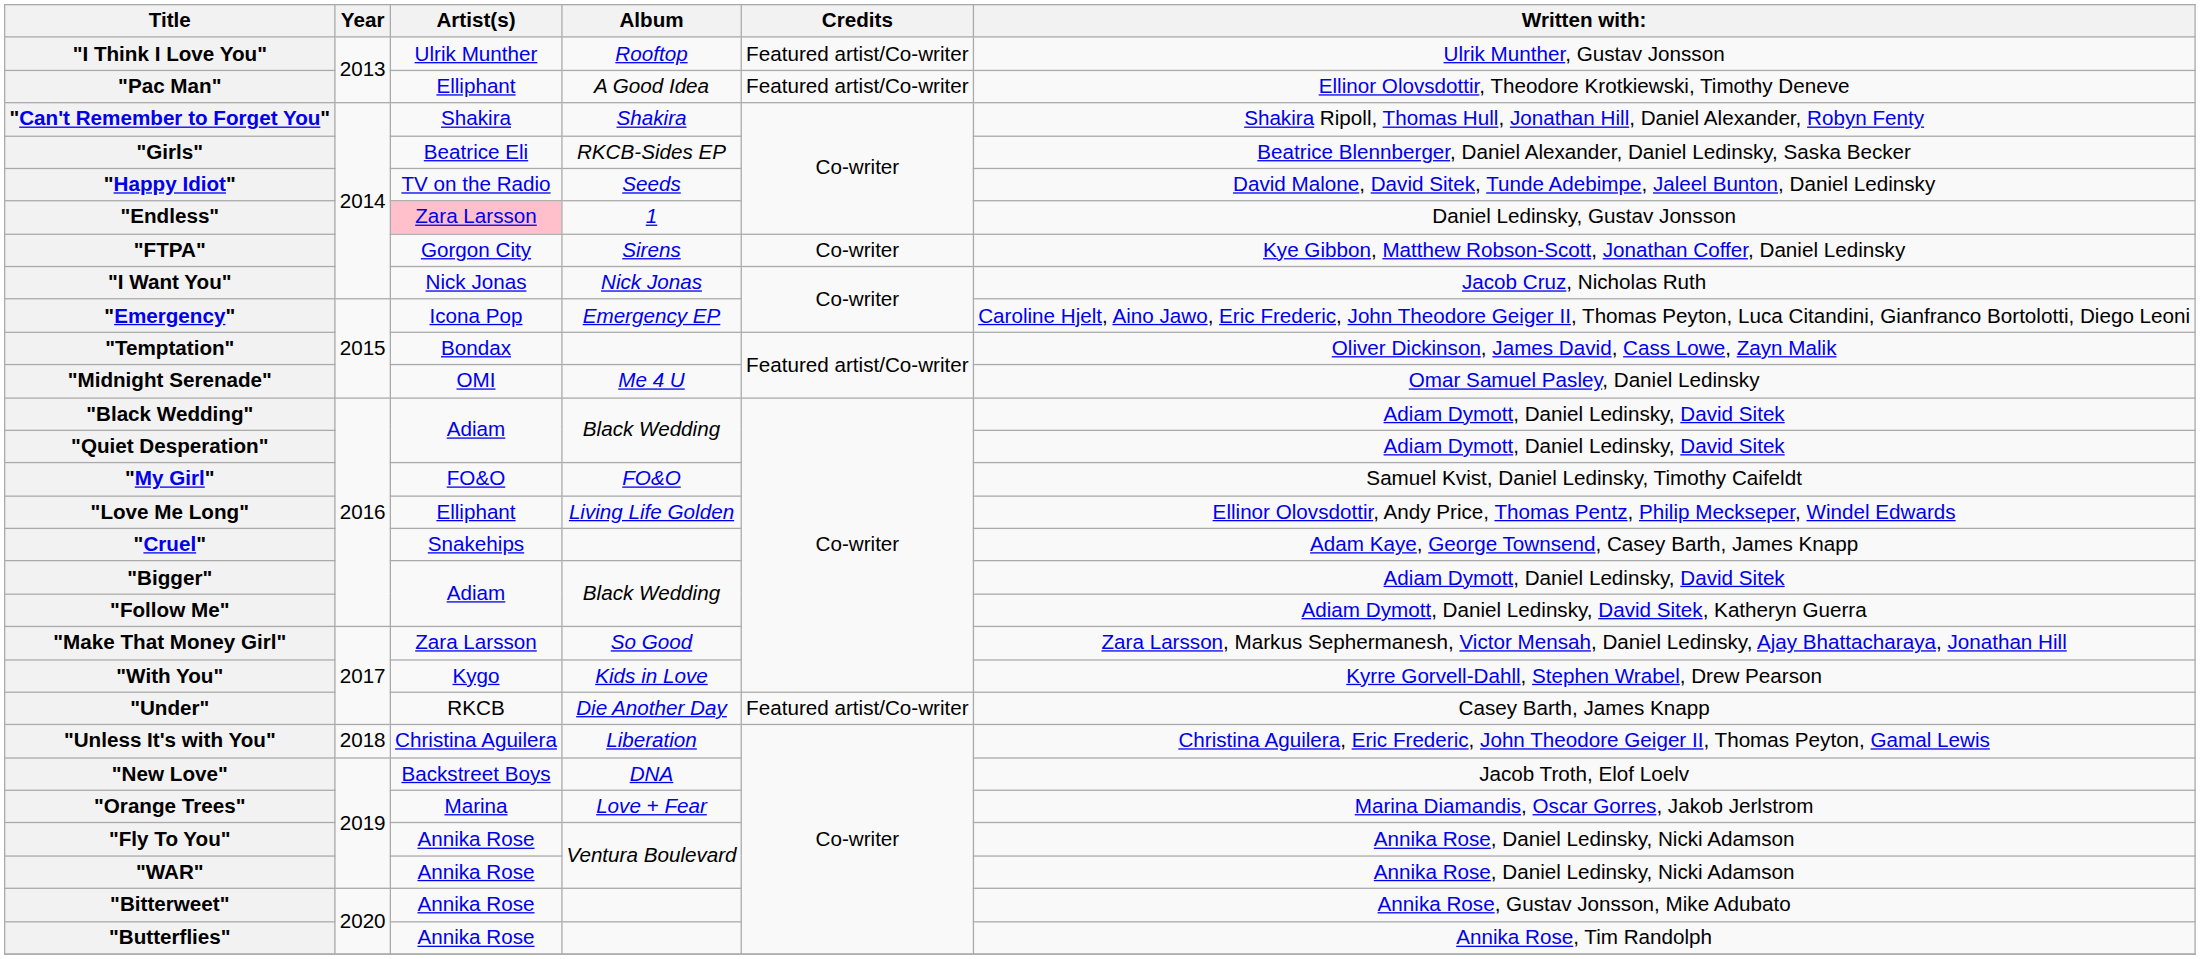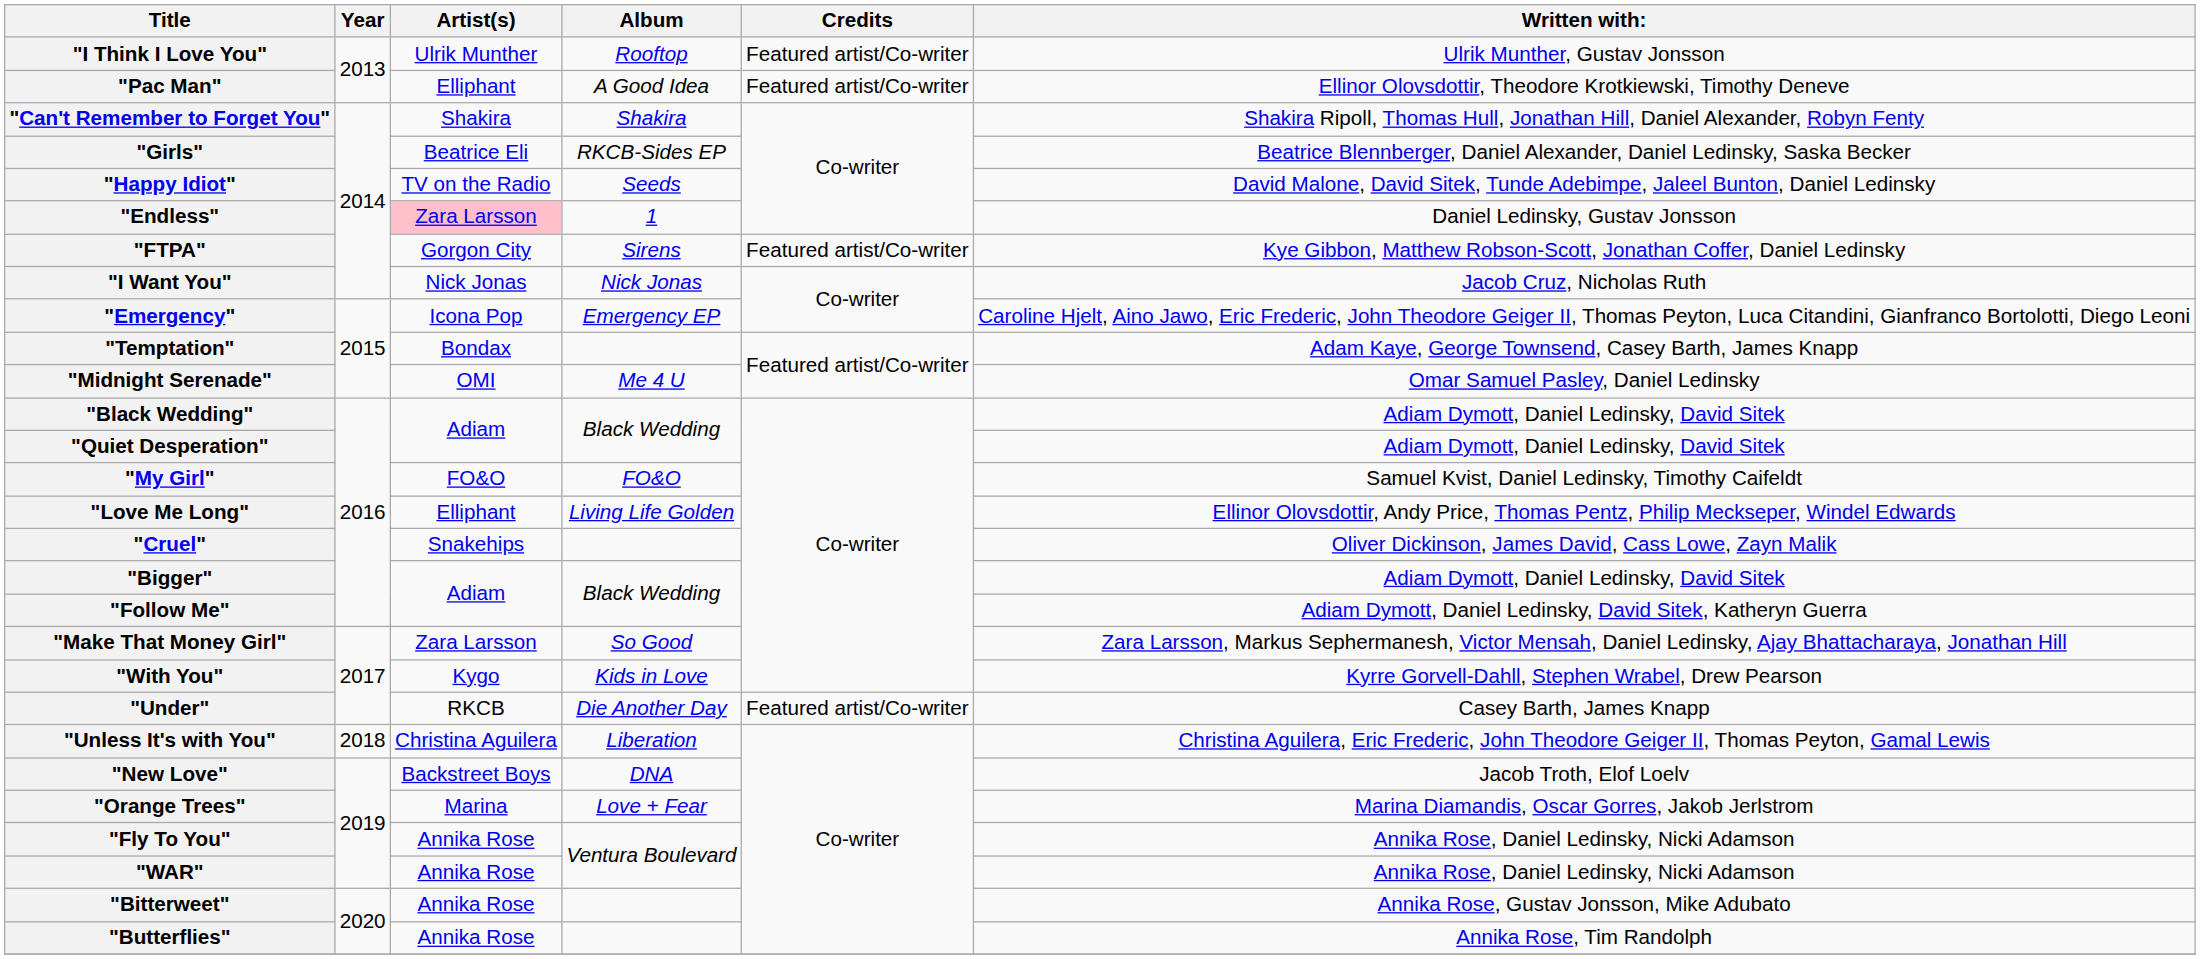 <table class="wikitable plainrowheaders" style="text-align:center;">
 <tr>
 <th scope="col">Title</th>
 <th scope="col">Year</th>
 <th scope="col">Artist(s)</th>
 <th scope="col">Album</th>
 <th scope="col">Credits</th>
 <th scope="col">Written with:</th>
 </tr>
 <tr>
 <th scope="row">"I Think I Love You"</th>
 <td rowspan="2">2013</td>
 <td><a href='#'>Ulrik Munther</a></td>
 <td><em><a href='#'>Rooftop</a></em></td>
 <td>Featured artist/Co-writer</td>
 <td><a href='#'>Ulrik Munther</a>, Gustav Jonsson</td>
 </tr>
 <tr>
 <th scope="row">"Pac Man"<br></th>
 <td><a href='#'>Elliphant</a></td>
 <td><em>A Good Idea</em></td>
 <td>Featured artist/Co-writer</td>
 <td><a href='#'>Ellinor Olovsdottir</a>, Theodore Krotkiewski, Timothy Deneve</td>
 </tr>
 <tr>
 <th scope="row">"<a href='#'>Can't Remember to Forget You</a>"<br></th>
 <td rowspan="6">2014</td>
 <td><a href='#'>Shakira</a></td>
 <td><em><a href='#'>Shakira</a></em></td>
 <td rowspan="4">Co-writer</td>
 <td><a href='#'>Shakira</a> Ripoll, <a href='#'>Thomas Hull</a>, <a href='#'>Jonathan Hill</a>, Daniel Alexander, <a href='#'>Robyn Fenty</a></td>
 </tr>
 <tr>
 <th scope="row">"Girls"</th>
 <td><a href='#'>Beatrice Eli</a></td>
 <td><em>RKCB-Sides EP</em></td>
 <td><a href='#'>Beatrice Blennberger</a>, Daniel Alexander, Daniel Ledinsky, Saska Becker</td>
 </tr>
 <tr>
 <th scope="row">"<a href='#'>Happy Idiot</a>"</th>
 <td><a href='#'>TV on the Radio</a></td>
 <td><em><a href='#'>Seeds</a></em></td>
 <td><a href='#'>David Malone</a>, <a href='#'>David Sitek</a>, <a href='#'>Tunde Adebimpe</a>, <a href='#'>Jaleel Bunton</a>, Daniel Ledinsky</td>
 </tr>
 <tr>
 <th scope="row">"Endless"</th>
 <td style="background: pink;"><a href='#'>Zara Larsson</a></td>
 <td><em><a href='#'>1</a></em></td>
 <td>Daniel Ledinsky, Gustav Jonsson</td>
 </tr>
 <tr>
 <th scope="row">"FTPA"<br></th>
 <td><a href='#'>Gorgon City</a></td>
 <td><em><a href='#'>Sirens</a></em></td>
-<td>Co-writer</td>
+<td>Featured artist/Co-writer</td>
 <td><a href='#'>Kye Gibbon</a>, <a href='#'>Matthew Robson-Scott</a>, <a href='#'>Jonathan Coffer</a>, Daniel Ledinsky</td>
 </tr>
 <tr>
 <th scope="row">"I Want You"</th>
 <td><a href='#'>Nick Jonas</a></td>
 <td><em><a href='#'>Nick Jonas</a></em></td>
 <td rowspan="2">Co-writer</td>
 <td><a href='#'>Jacob Cruz</a>, Nicholas Ruth</td>
 </tr>
 <tr>
 <th scope="row">"<a href='#'>Emergency</a>"</th>
 <td rowspan="3">2015</td>
 <td><a href='#'>Icona Pop</a></td>
 <td><em><a href='#'>Emergency EP</a></em></td>
 <td><a href='#'>Caroline Hjelt</a>, <a href='#'>Aino Jawo</a>, <a href='#'>Eric Frederic</a>, <a href='#'>John Theodore Geiger II</a>, Thomas Peyton, Luca Citandini, Gianfranco Bortolotti, Diego Leoni</td>
 </tr>
 <tr>
 <th scope="row">"Temptation"<br></th>
 <td><a href='#'>Bondax</a></td>
 <td></td>
 <td rowspan="2">Featured artist/Co-writer</td>
-<td><a href='#'>Oliver Dickinson</a>, <a href='#'>James David</a>, <a href='#'>Cass Lowe</a>, <a href='#'>Zayn Malik</a></td>
+<td><a href='#'>Adam Kaye</a>, <a href='#'>George Townsend</a>, Casey Barth, James Knapp</td>
 </tr>
 <tr>
 <th scope="row">"Midnight Serenade"<br></th>
 <td><a href='#'>OMI</a></td>
 <td><em><a href='#'>Me 4 U</a></em></td>
 <td><a href='#'>Omar Samuel Pasley</a>, Daniel Ledinsky</td>
 </tr>
 <tr>
 <th scope="row">"Black Wedding"</th>
 <td rowspan="7">2016</td>
 <td rowspan="2"><a href='#'>Adiam</a></td>
 <td rowspan="2"><em>Black Wedding</em></td>
 <td rowspan="9">Co-writer</td>
 <td><a href='#'>Adiam Dymott</a>, Daniel Ledinsky, <a href='#'>David Sitek</a></td>
 </tr>
 <tr>
 <th scope="row">"Quiet Desperation"</th>
 <td><a href='#'>Adiam Dymott</a>, Daniel Ledinsky, <a href='#'>David Sitek</a></td>
 </tr>
 <tr>
 <th scope="row">"<a href='#'>My Girl</a>"</th>
 <td><a href='#'>FO&O</a></td>
 <td><em><a href='#'>FO&O</a></em></td>
 <td>Samuel Kvist, Daniel Ledinsky, Timothy Caifeldt</td>
 </tr>
 <tr>
 <th scope="row">"Love Me Long"<br></th>
 <td><a href='#'>Elliphant</a></td>
 <td><em><a href='#'>Living Life Golden</a></em></td>
 <td><a href='#'>Ellinor Olovsdottir</a>, Andy Price, <a href='#'>Thomas Pentz</a>, <a href='#'>Philip Meckseper</a>, <a href='#'>Windel Edwards</a></td>
 </tr>
 <tr>
 <th scope="row">"<a href='#'>Cruel</a>"<br></th>
 <td><a href='#'>Snakehips</a></td>
 <td></td>
-<td><a href='#'>Adam Kaye</a>, <a href='#'>George Townsend</a>, Casey Barth, James Knapp</td>
+<td><a href='#'>Oliver Dickinson</a>, <a href='#'>James David</a>, <a href='#'>Cass Lowe</a>, <a href='#'>Zayn Malik</a></td>
 </tr>
 <tr>
 <th scope="row">"Bigger"</th>
 <td rowspan="2"><a href='#'>Adiam</a></td>
 <td rowspan="2"><em>Black Wedding</em></td>
 <td><a href='#'>Adiam Dymott</a>, Daniel Ledinsky, <a href='#'>David Sitek</a></td>
 </tr>
 <tr>
 <th scope="row">"Follow Me"</th>
 <td><a href='#'>Adiam Dymott</a>, Daniel Ledinsky, <a href='#'>David Sitek</a>, Katheryn Guerra</td>
 </tr>
 <tr>
 <th scope="row">"Make That Money Girl"</th>
 <td rowspan="3">2017</td>
 <td><a href='#'>Zara Larsson</a></td>
 <td><em><a href='#'>So Good</a></em></td>
 <td><a href='#'>Zara Larsson</a>, Markus Sephermanesh, <a href='#'>Victor Mensah</a>, Daniel Ledinsky, <a href='#'>Ajay Bhattacharaya</a>, <a href='#'>Jonathan Hill</a></td>
 </tr>
 <tr>
 <th scope="row">"With You"<br></th>
 <td><a href='#'>Kygo</a></td>
 <td><em><a href='#'>Kids in Love</a></em></td>
 <td><a href='#'>Kyrre Gorvell-Dahll</a>, <a href='#'>Stephen Wrabel</a>, Drew Pearson</td>
 </tr>
 <tr>
 <th scope="row">"Under"<br></th>
 <td>RKCB</td>
 <td><em><a href='#'>Die Another Day</a></em></td>
 <td>Featured artist/Co-writer</td>
 <td>Casey Barth, James Knapp</td>
 </tr>
 <tr>
 <th scope="row">"Unless It's with You"</th>
 <td>2018</td>
 <td><a href='#'>Christina Aguilera</a></td>
 <td><em><a href='#'>Liberation</a></em></td>
 <td rowspan="7">Co-writer</td>
 <td><a href='#'>Christina Aguilera</a>, <a href='#'>Eric Frederic</a>, <a href='#'>John Theodore Geiger II</a>, Thomas Peyton, <a href='#'>Gamal Lewis</a></td>
 </tr>
 <tr>
 <th scope="row">"New Love"</th>
 <td rowspan="4">2019</td>
 <td><a href='#'>Backstreet Boys</a></td>
 <td><em><a href='#'>DNA</a></em></td>
 <td>Jacob Troth, Elof Loelv</td>
 </tr>
 <tr>
 <th scope="row">"Orange Trees"</th>
 <td><a href='#'>Marina</a></td>
 <td><em><a href='#'>Love + Fear</a></em></td>
 <td><a href='#'>Marina Diamandis</a>, <a href='#'>Oscar Gorres</a>, Jakob Jerlstrom</td>
 </tr>
 <tr>
 <th scope="row">"Fly To You"</th>
 <td><a href='#'>Annika Rose</a></td>
 <td rowspan="2"><em>Ventura Boulevard</em></td>
 <td><a href='#'>Annika Rose</a>, Daniel Ledinsky, Nicki Adamson</td>
 </tr>
 <tr>
 <th scope="row">"WAR"</th>
 <td><a href='#'>Annika Rose</a></td>
 <td><a href='#'>Annika Rose</a>, Daniel Ledinsky, Nicki Adamson</td>
 </tr>
 <tr>
 <th scope="row">"Bitterweet"</th>
 <td rowspan="2">2020</td>
 <td><a href='#'>Annika Rose</a></td>
 <td></td>
 <td><a href='#'>Annika Rose</a>, Gustav Jonsson, Mike Adubato</td>
 </tr>
 <tr>
 <th scope="row">"Butterflies"</th>
 <td><a href='#'>Annika Rose</a></td>
 <td></td>
 <td><a href='#'>Annika Rose</a>, Tim Randolph</td>
 </tr>
 <tr>
 </tr>
 </table>
